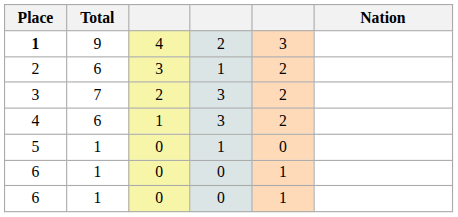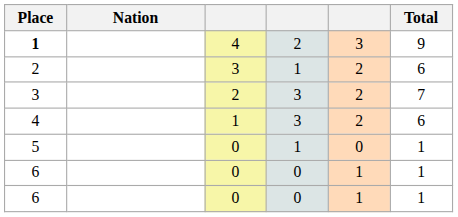 <table class=wikitable style="border:1px solid #AAAAAA;font-size:90%">
 <tr bgcolor="#EFEFEF">
 <th width=50>Place</th>
-<th width=50>Total</th>
+<th width=120>Nation</th>
 <th width=50></th>
 <th width=50></th>
 <th width=50></th>
-<th width=120>Nation</th>
+<th width=50>Total</th>
 </tr>
 <tr align="center" valign="top" bgcolor="#FFFFFF">
 <td><strong>1</strong></td>
-<td>9</td>
+<td align="left"><strong></strong></td>
 <td style="background:#F7F6A8;">4</td>
 <td style="background:#DCE5E5;">2</td>
 <td style="background:#FFDAB9;">3</td>
-<td align="left"><strong></strong></td>
+<td>9</td>
 </tr>
 <tr align="center" valign="top" bgcolor="#FFFFFF">
 <td>2</td>
-<td>6</td>
+<td align="left"></td>
 <td style="background:#F7F6A8;">3</td>
 <td style="background:#DCE5E5;">1</td>
 <td style="background:#FFDAB9;">2</td>
-<td align="left"></td>
+<td>6</td>
 </tr>
 <tr align="center" valign="top" bgcolor="#FFFFFF">
 <td>3</td>
-<td>7</td>
+<td align="left"></td>
 <td style="background:#F7F6A8;">2</td>
 <td style="background:#DCE5E5;">3</td>
 <td style="background:#FFDAB9;">2</td>
-<td align="left"></td>
+<td>7</td>
 </tr>
 <tr align="center" valign="top" bgcolor="#FFFFFF">
 <td>4</td>
-<td>6</td>
+<td align="left"></td>
 <td style="background:#F7F6A8;">1</td>
 <td style="background:#DCE5E5;">3</td>
 <td style="background:#FFDAB9;">2</td>
-<td align="left"></td>
+<td>6</td>
 </tr>
 <tr align="center" valign="top" bgcolor="#FFFFFF">
 <td>5</td>
-<td>1</td>
+<td align="left"></td>
 <td style="background:#F7F6A8;">0</td>
 <td style="background:#DCE5E5;">1</td>
 <td style="background:#FFDAB9;">0</td>
-<td align="left"></td>
+<td>1</td>
 </tr>
 <tr align="center" valign="top" bgcolor="#FFFFFF">
 <td>6</td>
-<td>1</td>
+<td align="left"></td>
 <td style="background:#F7F6A8;">0</td>
 <td style="background:#DCE5E5;">0</td>
 <td style="background:#FFDAB9;">1</td>
-<td align="left"></td>
+<td>1</td>
 </tr>
 <tr align="center" valign="top" bgcolor="#FFFFFF">
 <td>6</td>
-<td>1</td>
+<td align="left"></td>
 <td style="background:#F7F6A8;">0</td>
 <td style="background:#DCE5E5;">0</td>
 <td style="background:#FFDAB9;">1</td>
-<td align="left"></td>
+<td>1</td>
 </tr>
 </table>
